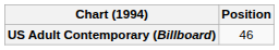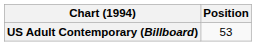 <table class="wikitable plainrowheaders" style="text-align:center">
 <tr>
 <th>Chart (1994)</th>
 <th>Position</th>
 </tr>
 <tr>
 <th scope="row">US Adult Contemporary (<em>Billboard</em>)</th>
-<td>46</td>
+<td>53</td>
 </tr>
 </table>
